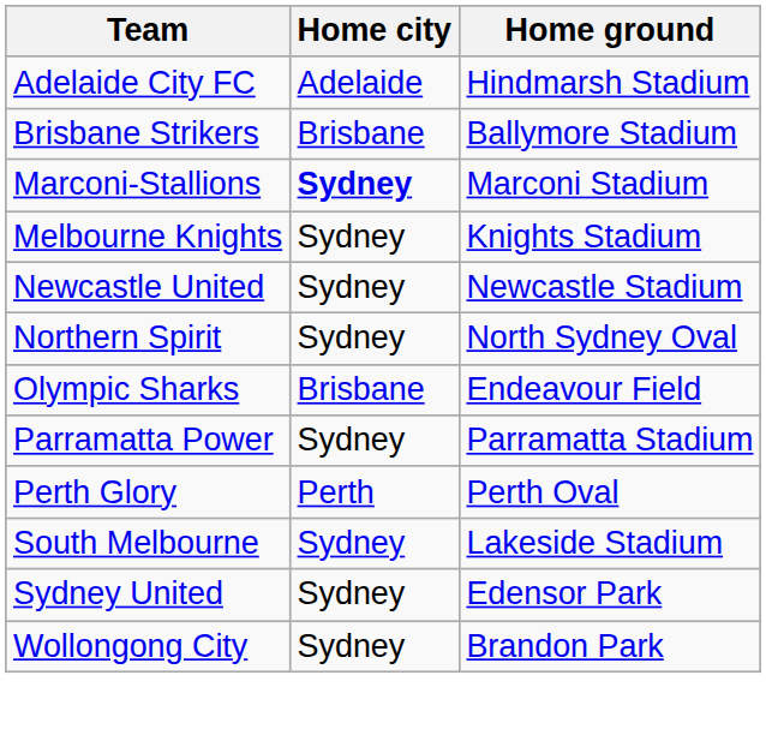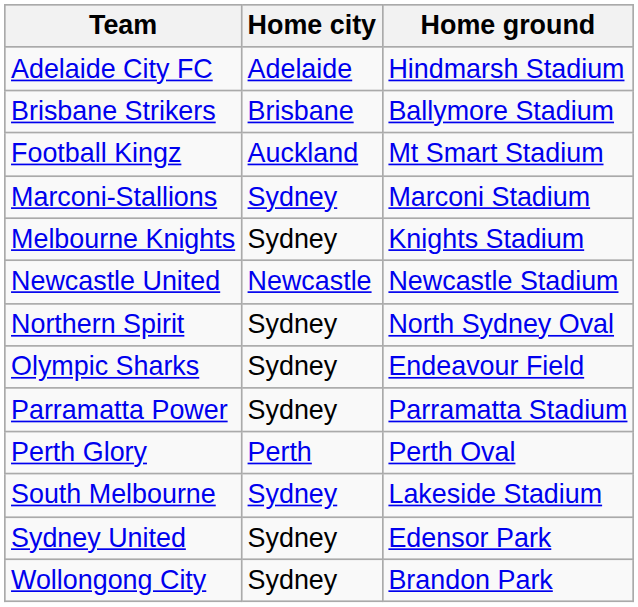 <table class="wikitable sortable">
 <tr>
 <th>Team</th>
 <th>Home city</th>
 <th>Home ground</th>
 </tr>
 <tr>
 <td><a href='#'>Adelaide City FC</a></td>
 <td><a href='#'>Adelaide</a></td>
 <td><a href='#'>Hindmarsh Stadium</a></td>
 </tr>
 <tr>
 <td><a href='#'>Brisbane Strikers</a></td>
 <td><a href='#'>Brisbane</a></td>
 <td><a href='#'>Ballymore Stadium</a></td>
 </tr>
 <tr>
+<td><a href='#'>Football Kingz</a></td>
+<td><a href='#'>Auckland</a></td>
+<td><a href='#'>Mt Smart Stadium</a></td>
+</tr>
+<tr>
 <td><a href='#'>Marconi-Stallions</a></td>
-<td><strong><a href='#'>Sydney</a></strong></td>
+<td><a href='#'>Sydney</a></td>
 <td><a href='#'>Marconi Stadium</a></td>
 </tr>
 <tr>
 <td><a href='#'>Melbourne Knights</a></td>
 <td>Sydney</td>
 <td><a href='#'>Knights Stadium</a></td>
 </tr>
 <tr>
 <td><a href='#'>Newcastle United</a></td>
-<td>Sydney</td>
+<td><a href='#'>Newcastle</a></td>
 <td><a href='#'>Newcastle Stadium</a></td>
 </tr>
 <tr>
 <td><a href='#'>Northern Spirit</a></td>
 <td>Sydney</td>
 <td><a href='#'>North Sydney Oval</a></td>
 </tr>
 <tr>
 <td><a href='#'>Olympic Sharks</a></td>
-<td><a href='#'>Brisbane</a></td>
+<td>Sydney</td>
 <td><a href='#'>Endeavour Field</a></td>
 </tr>
 <tr>
 <td><a href='#'>Parramatta Power</a></td>
 <td>Sydney</td>
 <td><a href='#'>Parramatta Stadium</a></td>
 </tr>
 <tr>
 <td><a href='#'>Perth Glory</a></td>
 <td><a href='#'>Perth</a></td>
 <td><a href='#'>Perth Oval</a></td>
 </tr>
 <tr>
 <td><a href='#'>South Melbourne</a></td>
 <td><a href='#'>Sydney</a></td>
 <td><a href='#'>Lakeside Stadium</a></td>
 </tr>
 <tr>
 <td><a href='#'>Sydney United</a></td>
 <td>Sydney</td>
 <td><a href='#'>Edensor Park</a></td>
 </tr>
 <tr>
 <td><a href='#'>Wollongong City</a></td>
 <td>Sydney</td>
 <td><a href='#'>Brandon Park</a></td>
 </tr>
 </table>
